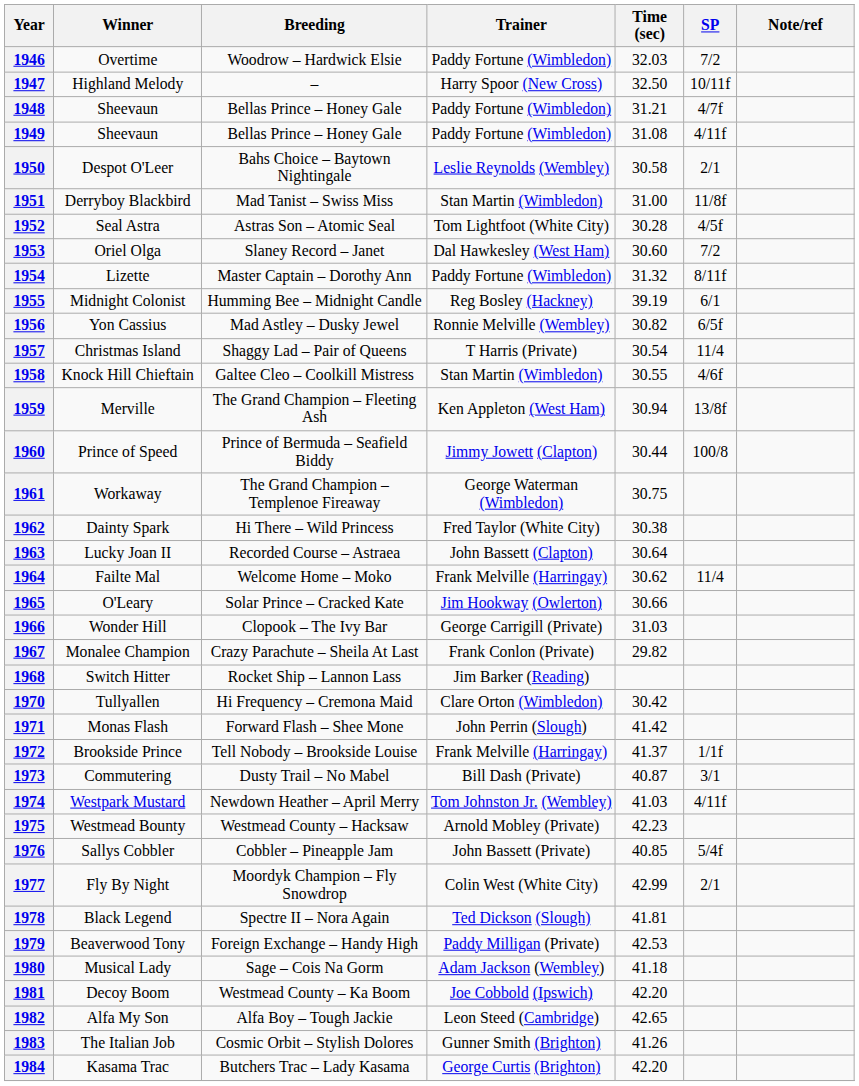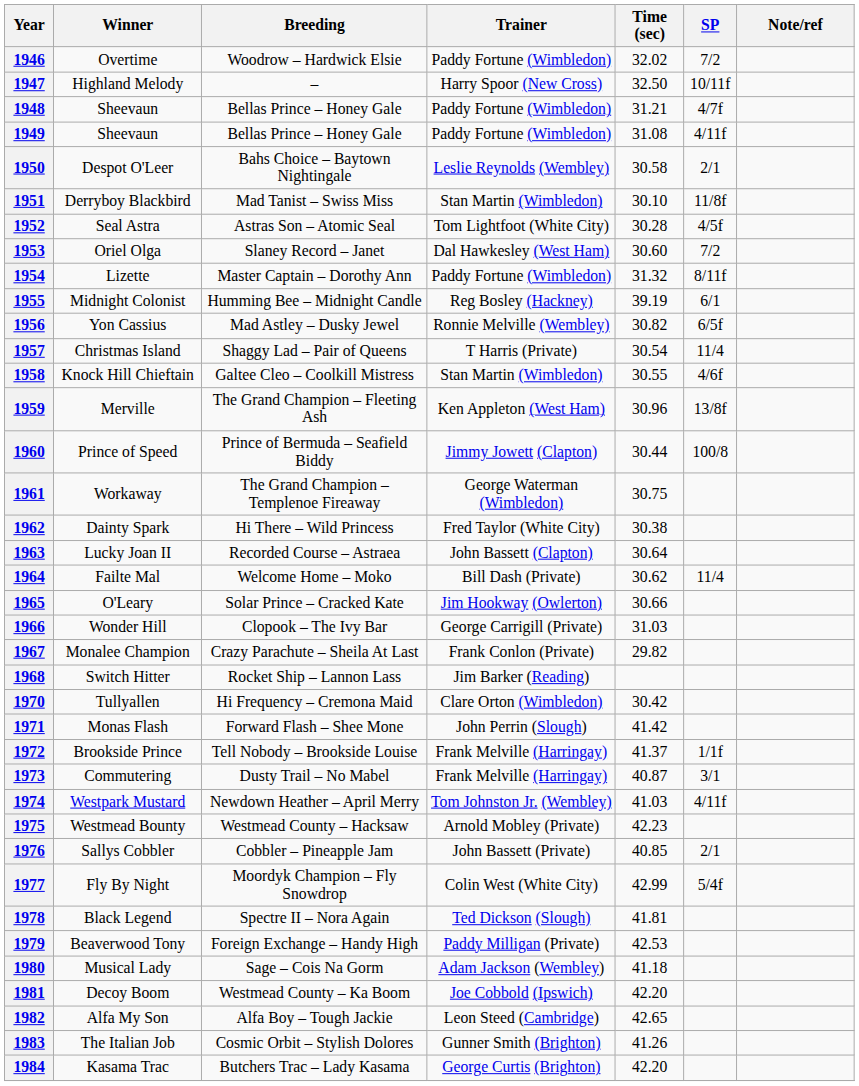 <table class="wikitable" style="text-align:center">
 <tr>
 <th width=50>Year</th>
 <th width=180>Winner</th>
 <th width=320>Breeding</th>
 <th width=250>Trainer</th>
 <th width=80>Time (sec)</th>
 <th width=50><a href='#'>SP</a></th>
 <th width=150>Note/ref</th>
 </tr>
 <tr>
 <th><a href='#'>1946</a></th>
 <td>Overtime</td>
 <td>Woodrow – Hardwick Elsie</td>
 <td>Paddy Fortune <a href='#'>(Wimbledon)</a></td>
-<td>32.03</td>
+<td>32.02</td>
 <td>7/2</td>
 <td></td>
 </tr>
 <tr>
 <th><a href='#'>1947</a></th>
 <td>Highland Melody</td>
 <td>–</td>
 <td>Harry Spoor <a href='#'>(New Cross)</a></td>
 <td>32.50</td>
 <td>10/11f</td>
 <td></td>
 </tr>
 <tr>
 <th><a href='#'>1948</a></th>
 <td>Sheevaun</td>
 <td>Bellas Prince – Honey Gale</td>
 <td>Paddy Fortune <a href='#'>(Wimbledon)</a></td>
 <td>31.21</td>
 <td>4/7f</td>
 <td></td>
 </tr>
 <tr>
 <th><a href='#'>1949</a></th>
 <td>Sheevaun</td>
 <td>Bellas Prince – Honey Gale</td>
 <td>Paddy Fortune <a href='#'>(Wimbledon)</a></td>
 <td>31.08</td>
 <td>4/11f</td>
 <td></td>
 </tr>
 <tr>
 <th><a href='#'>1950</a></th>
 <td>Despot O'Leer</td>
 <td>Bahs Choice – Baytown Nightingale</td>
 <td><a href='#'>Leslie Reynolds</a> <a href='#'>(Wembley)</a></td>
 <td>30.58</td>
 <td>2/1</td>
 <td></td>
 </tr>
 <tr>
 <th><a href='#'>1951</a></th>
 <td>Derryboy Blackbird</td>
 <td>Mad Tanist – Swiss Miss</td>
 <td>Stan Martin <a href='#'>(Wimbledon)</a></td>
-<td>31.00</td>
+<td>30.10</td>
 <td>11/8f</td>
 <td></td>
 </tr>
 <tr>
 <th><a href='#'>1952</a></th>
 <td>Seal Astra</td>
 <td>Astras Son – Atomic Seal</td>
 <td>Tom Lightfoot (White City)</td>
 <td>30.28</td>
 <td>4/5f</td>
 <td></td>
 </tr>
 <tr>
 <th><a href='#'>1953</a></th>
 <td>Oriel Olga</td>
 <td>Slaney Record – Janet</td>
 <td>Dal Hawkesley <a href='#'>(West Ham)</a></td>
 <td>30.60</td>
 <td>7/2</td>
 <td></td>
 </tr>
 <tr>
 <th><a href='#'>1954</a></th>
 <td>Lizette</td>
 <td>Master Captain – Dorothy Ann</td>
 <td>Paddy Fortune <a href='#'>(Wimbledon)</a></td>
 <td>31.32</td>
 <td>8/11f</td>
 <td></td>
 </tr>
 <tr>
 <th><a href='#'>1955</a></th>
 <td>Midnight Colonist</td>
 <td>Humming Bee – Midnight Candle</td>
 <td>Reg Bosley <a href='#'>(Hackney)</a></td>
 <td>39.19</td>
 <td>6/1</td>
 <td></td>
 </tr>
 <tr>
 <th><a href='#'>1956</a></th>
 <td>Yon Cassius</td>
 <td>Mad Astley – Dusky Jewel</td>
 <td>Ronnie Melville <a href='#'>(Wembley)</a></td>
 <td>30.82</td>
 <td>6/5f</td>
 <td></td>
 </tr>
 <tr>
 <th><a href='#'>1957</a></th>
 <td>Christmas Island</td>
 <td>Shaggy Lad – Pair of Queens</td>
 <td>T Harris (Private)</td>
 <td>30.54</td>
 <td>11/4</td>
 <td></td>
 </tr>
 <tr>
 <th><a href='#'>1958</a></th>
 <td>Knock Hill Chieftain</td>
 <td>Galtee Cleo – Coolkill Mistress</td>
 <td>Stan Martin <a href='#'>(Wimbledon)</a></td>
 <td>30.55</td>
 <td>4/6f</td>
 </tr>
 <tr>
 <th><a href='#'>1959</a></th>
 <td>Merville</td>
 <td>The Grand Champion – Fleeting Ash</td>
 <td>Ken Appleton <a href='#'>(West Ham)</a></td>
-<td>30.94</td>
+<td>30.96</td>
 <td>13/8f</td>
 <td></td>
 </tr>
 <tr>
 <th><a href='#'>1960</a></th>
 <td>Prince of Speed</td>
 <td>Prince of Bermuda – Seafield Biddy</td>
 <td><a href='#'>Jimmy Jowett</a> <a href='#'>(Clapton)</a></td>
 <td>30.44</td>
 <td>100/8</td>
 <td></td>
 </tr>
 <tr>
 <th><a href='#'>1961</a></th>
 <td>Workaway</td>
 <td>The Grand Champion – Templenoe Fireaway</td>
 <td>George Waterman <a href='#'>(Wimbledon)</a></td>
 <td>30.75</td>
 <td></td>
 <td></td>
 </tr>
 <tr>
 <th><a href='#'>1962</a></th>
 <td>Dainty Spark</td>
 <td>Hi There – Wild Princess</td>
 <td>Fred Taylor (White City)</td>
 <td>30.38</td>
 <td></td>
 <td></td>
 </tr>
 <tr>
 <th><a href='#'>1963</a></th>
 <td>Lucky Joan II</td>
 <td>Recorded Course – Astraea</td>
 <td>John Bassett <a href='#'>(Clapton)</a></td>
 <td>30.64</td>
 <td></td>
 <td></td>
 </tr>
 <tr>
 <th><a href='#'>1964</a></th>
 <td>Failte Mal</td>
 <td>Welcome Home – Moko</td>
-<td>Frank Melville <a href='#'>(Harringay)</a></td>
+<td>Bill Dash (Private)</td>
 <td>30.62</td>
 <td>11/4</td>
 <td></td>
 </tr>
 <tr>
 <th><a href='#'>1965</a></th>
 <td>O'Leary</td>
 <td>Solar Prince – Cracked Kate</td>
 <td><a href='#'>Jim Hookway</a> <a href='#'>(Owlerton)</a></td>
 <td>30.66</td>
 <td></td>
 <td></td>
 </tr>
 <tr>
 <th><a href='#'>1966</a></th>
 <td>Wonder Hill</td>
 <td>Clopook – The Ivy Bar</td>
 <td>George Carrigill (Private)</td>
 <td>31.03</td>
 <td></td>
 <td></td>
 </tr>
 <tr>
 <th><a href='#'>1967</a></th>
 <td>Monalee Champion</td>
 <td>Crazy Parachute – Sheila At Last</td>
 <td>Frank Conlon (Private)</td>
 <td>29.82</td>
 <td></td>
 <td></td>
 </tr>
 <tr>
 <th><a href='#'>1968</a></th>
 <td>Switch Hitter</td>
 <td>Rocket Ship – Lannon Lass</td>
 <td>Jim Barker (<a href='#'>Reading</a>)</td>
 <td></td>
 <td></td>
 <td></td>
 </tr>
 <tr>
 <th><a href='#'>1970</a></th>
 <td>Tullyallen</td>
 <td>Hi Frequency – Cremona Maid</td>
 <td>Clare Orton <a href='#'>(Wimbledon)</a></td>
 <td>30.42</td>
 <td></td>
 <td></td>
 </tr>
 <tr>
 <th><a href='#'>1971</a></th>
 <td>Monas Flash</td>
 <td>Forward Flash – Shee Mone</td>
 <td>John Perrin (<a href='#'>Slough</a>)</td>
 <td>41.42</td>
 <td></td>
 <td></td>
 </tr>
 <tr>
 <th><a href='#'>1972</a></th>
 <td>Brookside Prince</td>
 <td>Tell Nobody – Brookside Louise</td>
 <td>Frank Melville <a href='#'>(Harringay)</a></td>
 <td>41.37</td>
 <td>1/1f</td>
 <td></td>
 </tr>
 <tr>
 <th><a href='#'>1973</a></th>
 <td>Commutering</td>
 <td>Dusty Trail – No Mabel</td>
-<td>Bill Dash (Private)</td>
+<td>Frank Melville <a href='#'>(Harringay)</a></td>
 <td>40.87</td>
 <td>3/1</td>
 <td></td>
 </tr>
 <tr>
 <th><a href='#'>1974</a></th>
 <td><a href='#'>Westpark Mustard</a></td>
 <td>Newdown Heather – April Merry</td>
 <td><a href='#'>Tom Johnston Jr.</a> <a href='#'>(Wembley)</a></td>
 <td>41.03</td>
 <td>4/11f</td>
 <td></td>
 </tr>
 <tr>
 <th><a href='#'>1975</a></th>
 <td>Westmead Bounty</td>
 <td>Westmead County – Hacksaw</td>
 <td>Arnold Mobley (Private)</td>
 <td>42.23</td>
 <td></td>
 <td></td>
 </tr>
 <tr>
 <th><a href='#'>1976</a></th>
 <td>Sallys Cobbler</td>
 <td>Cobbler – Pineapple Jam</td>
 <td>John Bassett (Private)</td>
 <td>40.85</td>
-<td>5/4f</td>
+<td>2/1</td>
 <td></td>
 </tr>
 <tr>
 <th><a href='#'>1977</a></th>
 <td>Fly By Night</td>
 <td>Moordyk Champion – Fly Snowdrop</td>
 <td>Colin West (White City)</td>
 <td>42.99</td>
-<td>2/1</td>
+<td>5/4f</td>
 <td></td>
 </tr>
 <tr>
 <th><a href='#'>1978</a></th>
 <td>Black Legend</td>
 <td>Spectre II – Nora Again</td>
 <td><a href='#'>Ted Dickson</a> <a href='#'>(Slough)</a></td>
 <td>41.81</td>
 <td></td>
 <td></td>
 </tr>
 <tr>
 <th><a href='#'>1979</a></th>
 <td>Beaverwood Tony</td>
 <td>Foreign Exchange – Handy High</td>
 <td><a href='#'>Paddy Milligan</a> (Private)</td>
 <td>42.53</td>
 <td></td>
 <td></td>
 </tr>
 <tr>
 <th><a href='#'>1980</a></th>
 <td>Musical Lady</td>
 <td>Sage – Cois Na Gorm</td>
 <td><a href='#'>Adam Jackson</a> (<a href='#'>Wembley</a>)</td>
 <td>41.18</td>
 <td></td>
 <td></td>
 </tr>
 <tr>
 <th><a href='#'>1981</a></th>
 <td>Decoy Boom</td>
 <td>Westmead County – Ka Boom</td>
 <td><a href='#'>Joe Cobbold</a> <a href='#'>(Ipswich)</a></td>
 <td>42.20</td>
 <td></td>
 <td></td>
 </tr>
 <tr>
 <th><a href='#'>1982</a></th>
 <td>Alfa My Son</td>
 <td>Alfa Boy – Tough Jackie</td>
 <td>Leon Steed (<a href='#'>Cambridge</a>)</td>
 <td>42.65</td>
 <td></td>
 <td></td>
 </tr>
 <tr>
 <th><a href='#'>1983</a></th>
 <td>The Italian Job</td>
 <td>Cosmic Orbit – Stylish Dolores</td>
 <td>Gunner Smith <a href='#'>(Brighton)</a></td>
 <td>41.26</td>
 <td></td>
 <td></td>
 </tr>
 <tr>
 <th><a href='#'>1984</a></th>
 <td>Kasama Trac</td>
 <td>Butchers Trac – Lady Kasama</td>
 <td><a href='#'>George Curtis</a> <a href='#'>(Brighton)</a></td>
 <td>42.20</td>
 <td></td>
 <td></td>
 </tr>
 <tr>
 </tr>
 </table>
